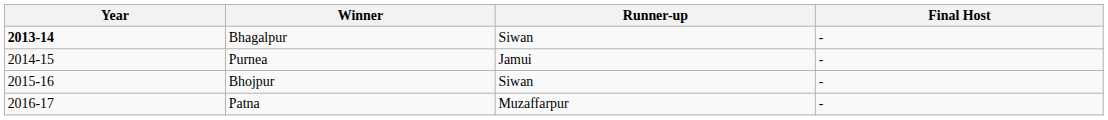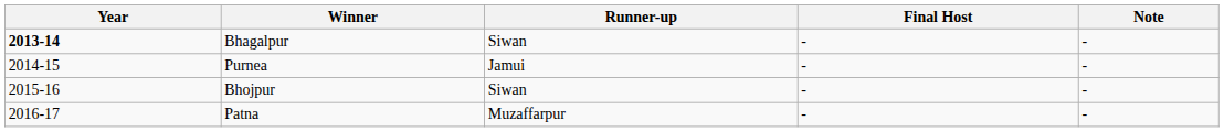 <table class="wikitable" width="100%">
 <tr>
 <th>Year</th>
 <th>Winner</th>
 <th>Runner-up</th>
 <th>Final Host</th>
+<th>Note</th>
 </tr>
 <tr>
 <td><strong>2013-14</strong></td>
 <td>Bhagalpur</td>
 <td>Siwan</td>
+<td>-</td>
 <td>-</td>
 </tr>
 <tr>
 <td>2014-15</td>
 <td>Purnea</td>
 <td>Jamui</td>
 <td>-</td>
+<td>-</td>
 </tr>
 <tr>
 <td>2015-16</td>
 <td>Bhojpur</td>
 <td>Siwan</td>
+<td>-</td>
 <td>-</td>
 </tr>
 <tr>
 <td>2016-17</td>
 <td>Patna</td>
 <td>Muzaffarpur</td>
 <td>-</td>
+<td>-</td>
 </tr>
 </table>
